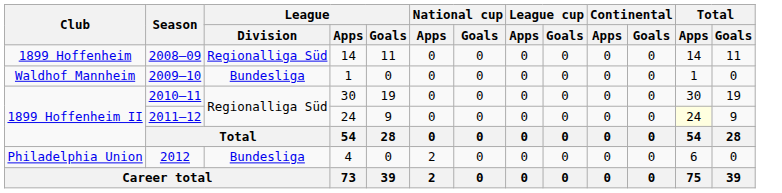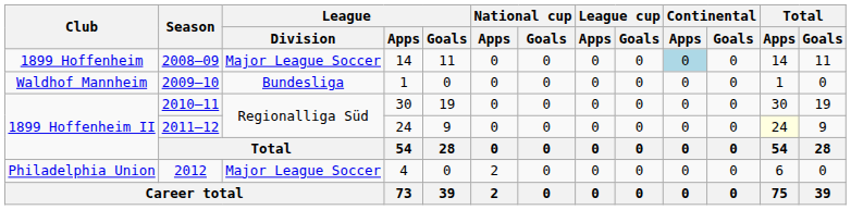 <table class="wikitable" style="text-align:center">
 <tr>
 <th rowspan="2">Club</th>
 <th rowspan="2">Season</th>
 <th colspan="3">League</th>
 <th colspan="2">National cup</th>
 <th colspan="2">League cup</th>
 <th colspan="2">Continental</th>
 <th colspan="2">Total</th>
 </tr>
 <tr>
 <th>Division</th>
 <th>Apps</th>
 <th>Goals</th>
 <th>Apps</th>
 <th>Goals</th>
 <th>Apps</th>
 <th>Goals</th>
 <th>Apps</th>
 <th>Goals</th>
 <th>Apps</th>
 <th>Goals</th>
 </tr>
 <tr>
 <td><a href='#'>1899 Hoffenheim</a></td>
 <td><a href='#'>2008–09</a></td>
-<td><a href='#'>Regionalliga Süd</a></td>
+<td><a href='#'>Major League Soccer</a></td>
 <td>14</td>
 <td>11</td>
 <td>0</td>
 <td>0</td>
 <td>0</td>
 <td>0</td>
-<td>0</td>
+<td style="background: lightblue;">0</td>
 <td>0</td>
 <td>14</td>
 <td>11</td>
 </tr>
 <tr>
 <td><a href='#'>Waldhof Mannheim</a></td>
 <td><a href='#'>2009–10</a></td>
 <td><a href='#'>Bundesliga</a></td>
 <td>1</td>
 <td>0</td>
 <td>0</td>
 <td>0</td>
 <td>0</td>
 <td>0</td>
 <td>0</td>
 <td>0</td>
 <td>1</td>
 <td>0</td>
 </tr>
 <tr>
 <td rowspan="3"><a href='#'>1899 Hoffenheim II</a></td>
 <td><a href='#'>2010–11</a></td>
 <td rowspan="2">Regionalliga Süd</td>
 <td>30</td>
 <td>19</td>
 <td>0</td>
 <td>0</td>
 <td>0</td>
 <td>0</td>
 <td>0</td>
 <td>0</td>
 <td>30</td>
 <td>19</td>
 </tr>
 <tr>
 <td><a href='#'>2011–12</a></td>
 <td>24</td>
 <td>9</td>
 <td>0</td>
 <td>0</td>
 <td>0</td>
 <td>0</td>
 <td>0</td>
 <td>0</td>
 <td style="background: lightyellow;">24</td>
 <td>9</td>
 </tr>
 <tr>
 <th colspan="2">Total</th>
 <th>54</th>
 <th>28</th>
 <th>0</th>
 <th>0</th>
 <th>0</th>
 <th>0</th>
 <th>0</th>
 <th>0</th>
 <th>54</th>
 <th>28</th>
 </tr>
 <tr>
 <td><a href='#'>Philadelphia Union</a></td>
 <td><a href='#'>2012</a></td>
-<td><a href='#'>Bundesliga</a></td>
+<td><a href='#'>Major League Soccer</a></td>
 <td>4</td>
 <td>0</td>
 <td>2</td>
 <td>0</td>
 <td>0</td>
 <td>0</td>
 <td>0</td>
 <td>0</td>
 <td>6</td>
 <td>0</td>
 </tr>
 <tr>
 <th colspan="3">Career total</th>
 <th>73</th>
 <th>39</th>
 <th>2</th>
 <th>0</th>
 <th>0</th>
 <th>0</th>
 <th>0</th>
 <th>0</th>
 <th>75</th>
 <th>39</th>
 </tr>
 </table>
